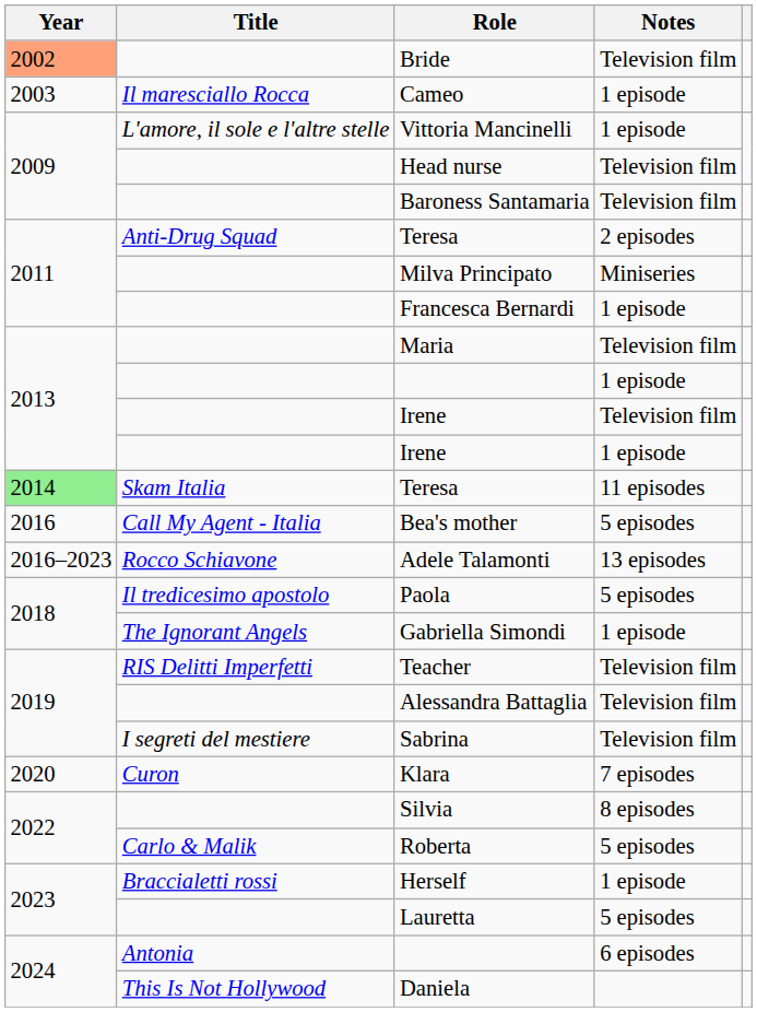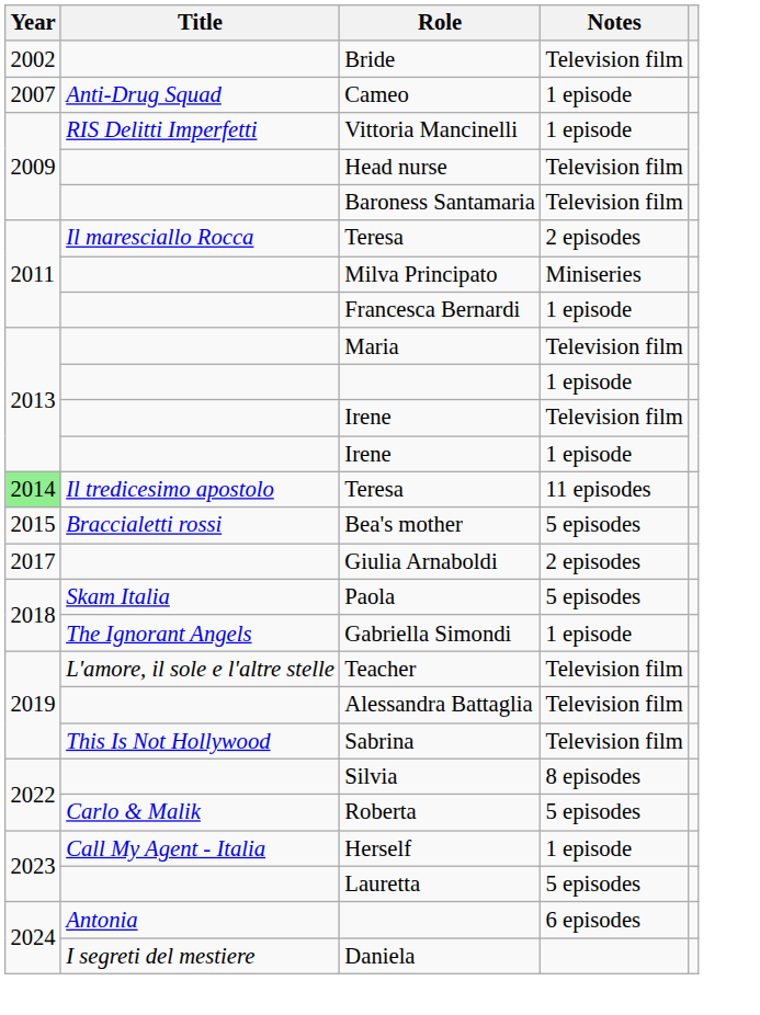 <table class="wikitable sortable">
 <tr>
 <th>Year</th>
 <th>Title</th>
 <th>Role</th>
 <th class="unsortable">Notes</th>
 <th class="unsortable"></th>
 </tr>
 <tr>
-<td style="background: lightsalmon;">2002</td>
+<td>2002</td>
 <td><em></em></td>
 <td>Bride</td>
 <td>Television film</td>
 <td></td>
 </tr>
 <tr>
-<td>2003</td>
-<td><em><a href='#'>Il maresciallo Rocca</a></em></td>
+<td>2007</td>
+<td><em><a href='#'>Anti-Drug Squad</a></em></td>
 <td>Cameo</td>
 <td>1 episode</td>
 <td></td>
 </tr>
 <tr>
 <td rowspan="3">2009</td>
-<td><em>L'amore, il sole e l'altre stelle</em></td>
+<td><em><a href='#'>RIS Delitti Imperfetti</a></em></td>
 <td>Vittoria Mancinelli</td>
 <td>1 episode</td>
 <td rowspan="2"></td>
 </tr>
 <tr>
 <td><em></em></td>
 <td>Head nurse</td>
 <td>Television film</td>
 </tr>
 <tr>
 <td><em></em></td>
 <td>Baroness Santamaria</td>
 <td>Television film</td>
 <td></td>
 </tr>
 <tr>
 <td rowspan="3">2011</td>
-<td><em><a href='#'>Anti-Drug Squad</a></em></td>
+<td><em><a href='#'>Il maresciallo Rocca</a></em></td>
 <td>Teresa</td>
 <td>2 episodes</td>
 <td></td>
 </tr>
 <tr>
 <td><em></em></td>
 <td>Milva Principato</td>
 <td>Miniseries</td>
 <td></td>
 </tr>
 <tr>
 <td><em></em></td>
 <td>Francesca Bernardi</td>
 <td>1 episode</td>
 <td></td>
 </tr>
 <tr>
 <td rowspan="4">2013</td>
 <td><em></em></td>
 <td>Maria</td>
 <td>Television film</td>
 <td></td>
 </tr>
 <tr>
 <td><em></em></td>
 <td></td>
 <td>1 episode</td>
 <td></td>
 </tr>
 <tr>
 <td><em></em></td>
 <td>Irene</td>
 <td>Television film</td>
 <td rowspan="2"></td>
 </tr>
 <tr>
 <td><em></em></td>
 <td>Irene</td>
 <td>1 episode</td>
 </tr>
 <tr>
 <td style="background: lightgreen;">2014</td>
-<td><em><a href='#'>Skam Italia</a></em></td>
+<td><em><a href='#'>Il tredicesimo apostolo</a></em></td>
 <td>Teresa</td>
 <td>11 episodes</td>
 <td></td>
 </tr>
 <tr>
-<td>2016</td>
-<td><em><a href='#'>Call My Agent - Italia</a></em></td>
+<td>2015</td>
+<td><em><a href='#'>Braccialetti rossi</a></em></td>
 <td>Bea's mother</td>
 <td>5 episodes</td>
 <td></td>
 </tr>
 <tr>
-<td>2016–2023</td>
-<td><em><a href='#'>Rocco Schiavone</a></em></td>
-<td>Adele Talamonti</td>
-<td>13 episodes</td>
+<td>2017</td>
+<td><em></em></td>
+<td>Giulia Arnaboldi</td>
+<td>2 episodes</td>
 <td></td>
 </tr>
 <tr>
 <td rowspan="2">2018</td>
-<td><em><a href='#'>Il tredicesimo apostolo</a></em></td>
+<td><em><a href='#'>Skam Italia</a></em></td>
 <td>Paola</td>
 <td>5 episodes</td>
 <td></td>
 </tr>
 <tr>
 <td><em><a href='#'>The Ignorant Angels</a></em></td>
 <td>Gabriella Simondi</td>
 <td>1 episode</td>
 <td></td>
 </tr>
 <tr>
 <td rowspan="3">2019</td>
-<td><em><a href='#'>RIS Delitti Imperfetti</a></em></td>
+<td><em>L'amore, il sole e l'altre stelle</em></td>
 <td>Teacher</td>
 <td>Television film</td>
 <td></td>
 </tr>
 <tr>
 <td><em></em></td>
 <td>Alessandra Battaglia</td>
 <td>Television film</td>
 <td></td>
 </tr>
 <tr>
-<td><em>I segreti del mestiere</em></td>
+<td><em><a href='#'>This Is Not Hollywood</a></em></td>
 <td>Sabrina</td>
 <td>Television film</td>
-<td></td>
-</tr>
-<tr>
-<td>2020</td>
-<td><em><a href='#'>Curon</a></em></td>
-<td>Klara</td>
-<td>7 episodes</td>
 <td></td>
 </tr>
 <tr>
 <td rowspan="2">2022</td>
 <td><em></em></td>
 <td>Silvia</td>
 <td>8 episodes</td>
 <td></td>
 </tr>
 <tr>
 <td><em><a href='#'>Carlo & Malik</a></em></td>
 <td>Roberta</td>
 <td>5 episodes</td>
 <td></td>
 </tr>
 <tr>
 <td rowspan="2">2023</td>
-<td><em><a href='#'>Braccialetti rossi</a></em></td>
+<td><em><a href='#'>Call My Agent - Italia</a></em></td>
 <td>Herself</td>
 <td>1 episode</td>
 <td></td>
 </tr>
 <tr>
 <td><em></em></td>
 <td>Lauretta</td>
 <td>5 episodes</td>
 <td></td>
 </tr>
 <tr>
 <td rowspan="2">2024</td>
 <td><em><a href='#'>Antonia</a></em></td>
 <td></td>
 <td>6 episodes</td>
 <td></td>
 </tr>
 <tr>
-<td><em><a href='#'>This Is Not Hollywood</a></em></td>
+<td><em>I segreti del mestiere</em></td>
 <td>Daniela</td>
 <td></td>
 <td></td>
 </tr>
 </table>
